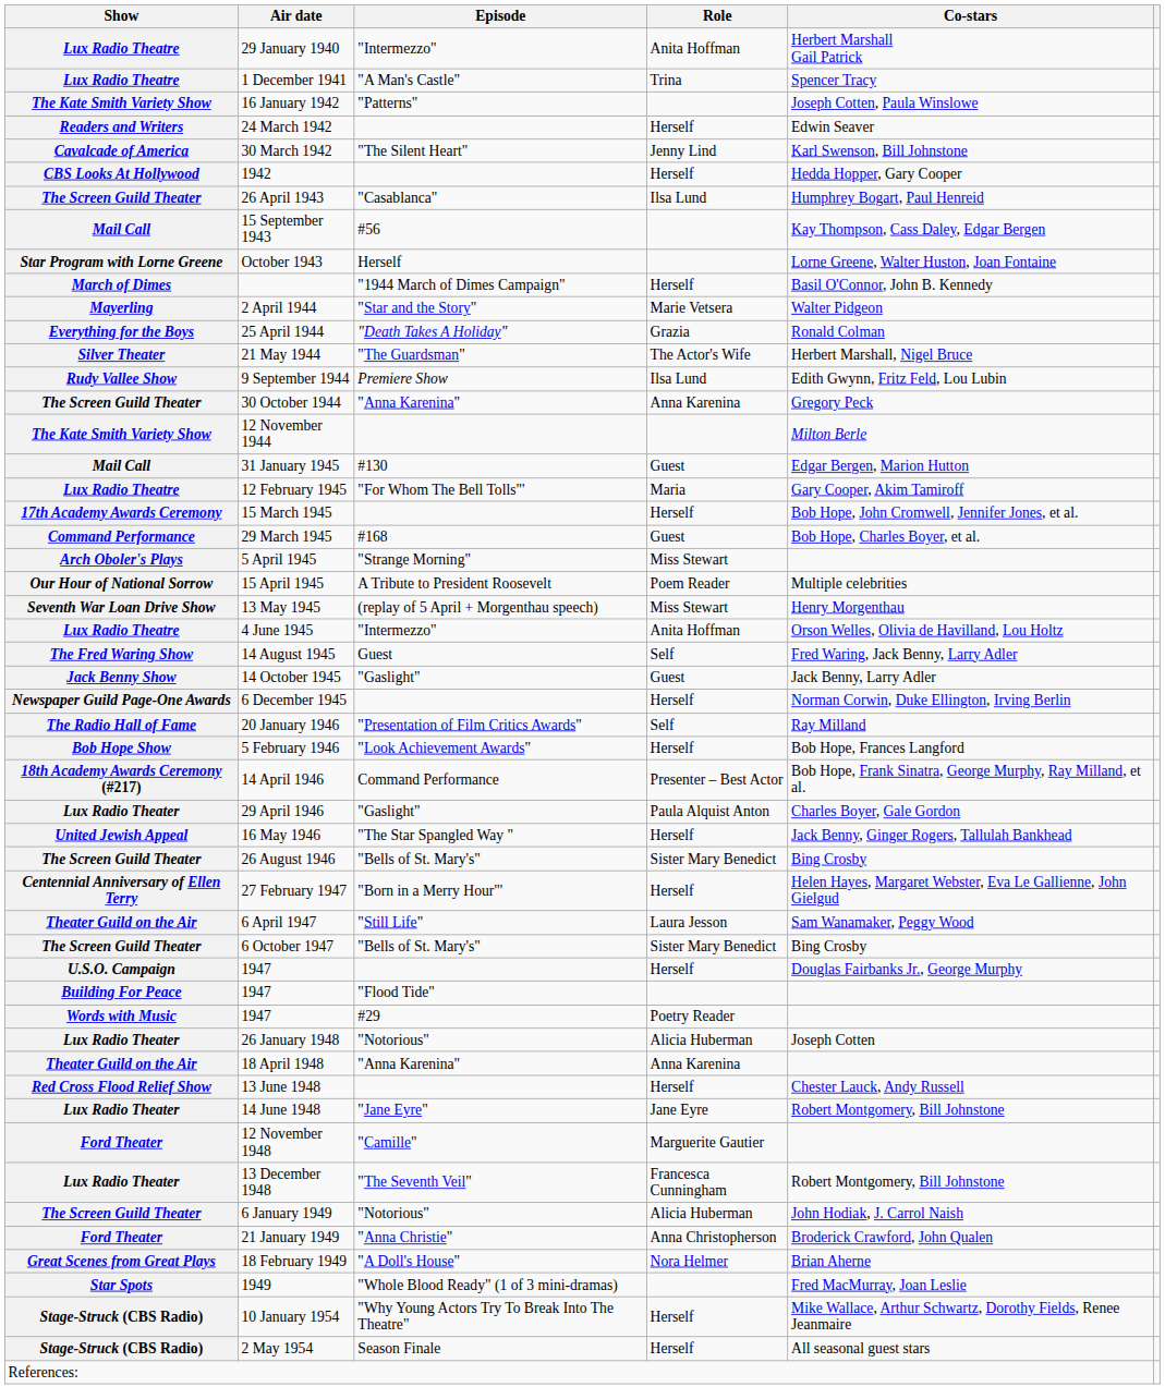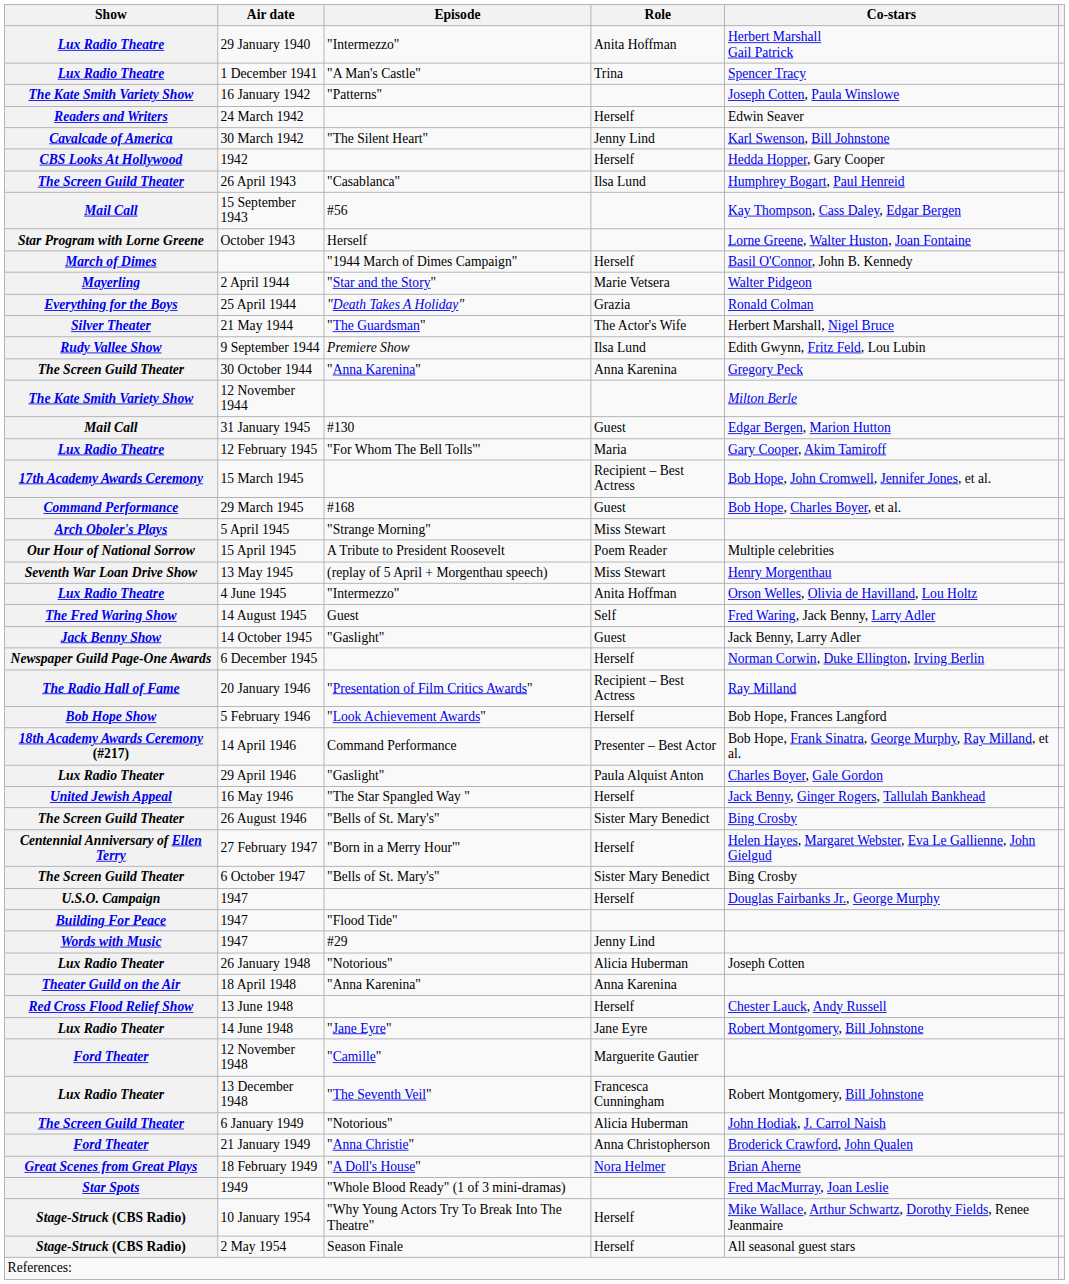 <table class="wikitable sortable plainrowheaders">
 <tr>
 <th scope="col">Show</th>
 <th scope="col">Air date</th>
 <th scope="col">Episode</th>
 <th scope="col" class="unsortable">Role</th>
 <th scope="col" class="unsortable">Co-stars</th>
 <th scope="col" class="unsortable"></th>
 </tr>
 <tr>
 <th scope="row"><em><a href='#'>Lux Radio Theatre</a></em></th>
 <td>29 January 1940</td>
 <td>"Intermezzo"</td>
 <td>Anita Hoffman</td>
 <td><a href='#'>Herbert Marshall</a><br><a href='#'>Gail Patrick</a></td>
 <td align="center"></td>
 </tr>
 <tr>
 <th scope="row"><em><a href='#'>Lux Radio Theatre</a></em></th>
 <td>1 December 1941</td>
 <td>"A Man's Castle"</td>
 <td>Trina</td>
 <td><a href='#'>Spencer Tracy</a></td>
 <td align="center"> </td>
 </tr>
 <tr>
 <th scope="row"><em><a href='#'>The Kate Smith Variety Show</a></em></th>
 <td>16 January 1942</td>
 <td>"Patterns"</td>
 <td></td>
 <td><a href='#'>Joseph Cotten</a>, <a href='#'>Paula Winslowe</a></td>
 <td align="center"></td>
 </tr>
 <tr>
 <th scope="row"><em><a href='#'>Readers and Writers</a></em></th>
 <td>24 March 1942</td>
 <td></td>
 <td>Herself</td>
 <td>Edwin Seaver</td>
 <td align="center"></td>
 </tr>
 <tr>
 <th scope="row"><em><a href='#'>Cavalcade of America</a></em></th>
 <td>30 March 1942</td>
 <td>"The Silent Heart"</td>
 <td>Jenny Lind</td>
 <td><a href='#'>Karl Swenson</a>, <a href='#'>Bill Johnstone</a></td>
 <td align="center"></td>
 </tr>
 <tr>
 <th scope="row"><em><a href='#'>CBS Looks At Hollywood</a></em></th>
 <td>1942</td>
 <td></td>
 <td>Herself</td>
 <td><a href='#'>Hedda Hopper</a>, Gary Cooper</td>
 <td align="center"></td>
 </tr>
 <tr>
 <th scope="row"><em><a href='#'>The Screen Guild Theater</a></em></th>
 <td>26 April 1943</td>
 <td>"Casablanca"</td>
 <td>Ilsa Lund</td>
 <td><a href='#'>Humphrey Bogart</a>, <a href='#'>Paul Henreid</a></td>
 <td align="center"><br></td>
 </tr>
 <tr>
 <th scope="row"><em><a href='#'>Mail Call</a></em></th>
 <td>15 September 1943</td>
 <td>#56</td>
 <td></td>
 <td Guest><a href='#'>Kay Thompson</a>, <a href='#'>Cass Daley</a>, <a href='#'>Edgar Bergen</a></td>
 <td align="center"></td>
 </tr>
 <tr>
 <th scope="row"><em>Star Program with Lorne Greene</em></th>
 <td>October 1943</td>
 <td>Herself</td>
 <td></td>
 <td><a href='#'>Lorne Greene</a>, <a href='#'>Walter Huston</a>, <a href='#'>Joan Fontaine</a></td>
 <td align="center"></td>
 </tr>
 <tr>
 <th scope="row"><em><a href='#'>March of Dimes</a></em></th>
 <td 15 January 1944></td>
 <td>"1944 March of Dimes Campaign"</td>
 <td>Herself</td>
 <td><a href='#'>Basil O'Connor</a>, John B. Kennedy</td>
 <td align="center"></td>
 </tr>
 <tr>
 <th scope="row"><em><a href='#'>Mayerling</a></em></th>
 <td>2 April 1944</td>
 <td>"<a href='#'>Star and the Story</a>"</td>
 <td>Marie Vetsera</td>
 <td><a href='#'>Walter Pidgeon</a></td>
 <td align="center"></td>
 </tr>
 <tr>
 <th scope="row"><a href='#'><em>Everything for the Boys</em></a></th>
 <td>25 April 1944</td>
 <td><em>"<a href='#'>Death Takes A Holiday</a>"</em></td>
 <td>Grazia</td>
 <td><a href='#'>Ronald Colman</a></td>
 <td align="center"> </td>
 </tr>
 <tr>
 <th scope="row"><em><a href='#'>Silver Theater</a></em></th>
 <td>21 May 1944</td>
 <td>"<a href='#'>The Guardsman</a>"</td>
 <td>The Actor's Wife</td>
 <td>Herbert Marshall, <a href='#'>Nigel Bruce</a></td>
 <td align="center"></td>
 </tr>
 <tr>
 <th scope="row"><em><a href='#'>Rudy Vallee Show</a></em></th>
 <td>9 September 1944</td>
 <td><em>Premiere Show</em></td>
 <td>Ilsa Lund</td>
 <td>Edith Gwynn, <a href='#'>Fritz Feld</a>, Lou Lubin</td>
 <td align="center"></td>
 </tr>
 <tr>
 <th scope="row"><em>The Screen Guild Theater</em></th>
 <td>30 October 1944</td>
 <td>"<a href='#'>Anna Karenina</a>"</td>
 <td>Anna Karenina</td>
 <td><a href='#'>Gregory Peck</a></td>
 <td align="center"></td>
 </tr>
 <tr>
 <th scope="row"><em><a href='#'>The Kate Smith Variety Show</a></em></th>
 <td>12 November 1944</td>
 <td></td>
 <td></td>
 <td><em><a href='#'>Milton Berle</a></em></td>
 <td align="center"></td>
 </tr>
 <tr>
 <th scope="row"><em>Mail Call</em></th>
 <td>31 January 1945</td>
 <td>#130</td>
 <td>Guest</td>
 <td><a href='#'>Edgar Bergen</a>, <a href='#'>Marion Hutton</a></td>
 <td align="center"></td>
 </tr>
 <tr>
 <th scope="row"><em><a href='#'>Lux Radio Theatre</a></em></th>
 <td>12 February 1945</td>
 <td>"For Whom The Bell Tolls"'</td>
 <td>Maria</td>
 <td><a href='#'>Gary Cooper</a>, <a href='#'>Akim Tamiroff</a></td>
 <td align="center"> </td>
 </tr>
 <tr>
 <th scope="row"><em><a href='#'>17th Academy Awards Ceremony</a></em></th>
 <td>15 March 1945</td>
 <td></td>
-<td>Herself</td>
+<td>Recipient – Best Actress</td>
 <td><a href='#'>Bob Hope</a>, <a href='#'>John Cromwell</a>, <a href='#'>Jennifer Jones</a>, et al.</td>
 <td align="center"></td>
 </tr>
 <tr>
 <th scope="row"><em><a href='#'>Command Performance</a></em></th>
 <td>29 March 1945</td>
 <td>#168</td>
 <td>Guest</td>
 <td><a href='#'>Bob Hope</a>, <a href='#'>Charles Boyer</a>, et al.</td>
 <td align="center"></td>
 </tr>
 <tr>
 <th scope="row"><em><a href='#'>Arch Oboler's Plays</a></em></th>
 <td>5 April 1945</td>
 <td>"Strange Morning"</td>
 <td>Miss Stewart</td>
 <td></td>
 <td align="center"></td>
 </tr>
 <tr>
 <th scope="row"><em>Our Hour of National Sorrow</em></th>
 <td>15 April 1945</td>
 <td>A Tribute to President Roosevelt</td>
 <td>Poem Reader</td>
 <td>Multiple celebrities</td>
 <td align="center"> </td>
 </tr>
 <tr>
 <th scope="row"><em>Seventh War Loan Drive Show</em></th>
 <td>13 May 1945</td>
 <td "Strange Morning">(replay of 5 April + Morgenthau speech)</td>
 <td>Miss Stewart</td>
 <td><a href='#'>Henry Morgenthau</a></td>
 <td align="center"> </td>
 </tr>
 <tr>
 <th scope="row"><em><a href='#'>Lux Radio Theatre</a></em></th>
 <td>4 June 1945</td>
 <td>"Intermezzo"</td>
 <td>Anita Hoffman</td>
 <td><a href='#'>Orson Welles</a>, <a href='#'>Olivia de Havilland</a>, <a href='#'>Lou Holtz</a></td>
 <td align="center"> </td>
 </tr>
 <tr>
 <th scope="row"><em><a href='#'>The Fred Waring Show</a></em></th>
 <td>14 August 1945</td>
 <td>Guest</td>
 <td>Self</td>
 <td><a href='#'>Fred Waring</a>, Jack Benny, <a href='#'>Larry Adler</a></td>
 <td align="center"></td>
 </tr>
 <tr>
 <th scope="row"><em><a href='#'>Jack Benny Show</a></em></th>
 <td>14 October 1945</td>
 <td>"Gaslight"</td>
 <td>Guest</td>
 <td>Jack Benny, Larry Adler</td>
 <td align="center"> </td>
 </tr>
 <tr>
 <th scope="row"><em>Newspaper Guild Page-One Awards</em></th>
 <td>6 December 1945</td>
 <td></td>
 <td>Herself</td>
 <td><a href='#'>Norman Corwin</a>, <a href='#'>Duke Ellington</a>, <a href='#'>Irving Berlin</a></td>
 <td align="center"></td>
 </tr>
 <tr>
 <th scope="row"><em><a href='#'>The Radio Hall of Fame</a></em></th>
 <td>20 January 1946</td>
 <td>"<a href='#'>Presentation of Film Critics Awards</a>"</td>
-<td>Self</td>
+<td>Recipient – Best Actress</td>
 <td><a href='#'>Ray Milland</a></td>
 <td align="center"> </td>
 </tr>
 <tr>
 <th scope="row"><em><a href='#'>Bob Hope Show</a></em></th>
 <td>5 February 1946</td>
 <td>"<a href='#'>Look Achievement Awards</a>"</td>
 <td>Herself</td>
 <td>Bob Hope, Frances Langford</td>
 <td align="center"></td>
 </tr>
 <tr>
 <th scope="row"><em><a href='#'>18th Academy Awards Ceremony</a></em> (#217)</th>
 <td>14 April 1946</td>
 <td>Command Performance</td>
 <td>Presenter – Best Actor</td>
 <td>Bob Hope, <a href='#'>Frank Sinatra</a>, <a href='#'>George Murphy</a>, <a href='#'>Ray Milland</a>, et al.</td>
 <td align="center"></td>
 </tr>
 <tr>
 <th scope="row"><em>Lux Radio Theater</em></th>
 <td>29 April 1946</td>
 <td>"Gaslight"</td>
 <td>Paula Alquist Anton</td>
 <td><a href='#'>Charles Boyer</a>, <a href='#'>Gale Gordon</a></td>
 <td align="center"></td>
 </tr>
 <tr>
 <th scope="row"><em><a href='#'>United Jewish Appeal</a></em></th>
 <td>16 May 1946</td>
 <td>"The Star Spangled Way "</td>
 <td>Herself</td>
 <td><a href='#'>Jack Benny</a>, <a href='#'>Ginger Rogers</a>, <a href='#'>Tallulah Bankhead</a></td>
 <td align="center"></td>
 </tr>
 <tr>
 <th scope="row"><em>The Screen Guild Theater</em></th>
 <td>26 August 1946</td>
 <td>"Bells of St. Mary's"</td>
 <td>Sister Mary Benedict</td>
 <td><a href='#'>Bing Crosby</a></td>
 <td align="center"></td>
 </tr>
 <tr>
 <th scope="row"><em>Centennial Anniversary of <a href='#'>Ellen Terry</a></em></th>
 <td>27 February 1947</td>
 <td>"Born in a Merry Hour"'</td>
 <td>Herself</td>
 <td><a href='#'>Helen Hayes</a>, <a href='#'>Margaret Webster</a>, <a href='#'>Eva Le Gallienne</a>, <a href='#'>John Gielgud</a></td>
 <td align="center"></td>
 </tr>
 <tr>
-<th scope="row"><em><a href='#'>Theater Guild on the Air</a></em></th>
-<td>6 April 1947</td>
-<td>"<a href='#'>Still Life</a>"</td>
-<td>Laura Jesson</td>
-<td><a href='#'>Sam Wanamaker</a>, <a href='#'>Peggy Wood</a></td>
-<td align="center"> </td>
-</tr>
-<tr>
 <th scope="row"><em>The Screen Guild Theater</em></th>
 <td>6 October 1947</td>
 <td>"Bells of St. Mary's"</td>
 <td>Sister Mary Benedict</td>
 <td>Bing Crosby</td>
 <td align="center"></td>
 </tr>
 <tr>
 <th scope="row"><em>U.S.O. Campaign</em></th>
 <td>1947</td>
 <td></td>
 <td>Herself</td>
 <td><a href='#'>Douglas Fairbanks Jr.</a>, <a href='#'>George Murphy</a></td>
 <td align="center"></td>
 </tr>
 <tr>
 <th scope="row"><em><a href='#'>Building For Peace</a></em></th>
 <td>1947</td>
 <td>"Flood Tide"</td>
 <td></td>
 <td></td>
 <td align="center"></td>
 </tr>
 <tr>
 <th scope="row"><em><a href='#'>Words with Music</a></em></th>
 <td>1947</td>
 <td>#29</td>
-<td>Poetry Reader</td>
+<td>Jenny Lind</td>
 <td></td>
 <td align="center"></td>
 </tr>
 <tr>
 <th scope="row"><em>Lux Radio Theater</em></th>
 <td>26 January 1948</td>
 <td>"Notorious"</td>
 <td>Alicia Huberman</td>
 <td>Joseph Cotten</td>
 <td align="center"> </td>
 </tr>
 <tr>
 <th scope="row"><em><a href='#'>Theater Guild on the Air</a></em></th>
 <td>18 April 1948</td>
 <td>"Anna Karenina"</td>
 <td>Anna Karenina</td>
 <td></td>
 <td align="center"></td>
 </tr>
 <tr>
 <th scope="row"><em><a href='#'>Red Cross Flood Relief Show</a></em></th>
 <td>13 June 1948</td>
 <td></td>
 <td>Herself</td>
 <td><a href='#'>Chester Lauck</a>, <a href='#'>Andy Russell</a></td>
 <td align="center"></td>
 </tr>
 <tr>
 <th scope="row"><em>Lux Radio Theater</em></th>
 <td>14 June 1948</td>
 <td>"<a href='#'>Jane Eyre</a>"</td>
 <td>Jane Eyre</td>
 <td><a href='#'>Robert Montgomery</a>, <a href='#'>Bill Johnstone</a></td>
 <td align="center"> </td>
 </tr>
 <tr>
 <th scope="row"><em><a href='#'>Ford Theater</a></em></th>
 <td>12 November 1948</td>
 <td>"<a href='#'>Camille</a>"</td>
 <td>Marguerite Gautier</td>
 <td></td>
 <td align="center"></td>
 </tr>
 <tr>
 <th scope="row"><em>Lux Radio Theater</em></th>
 <td>13 December 1948</td>
 <td>"<a href='#'>The Seventh Veil</a>"</td>
 <td>Francesca Cunningham</td>
 <td>Robert Montgomery, <a href='#'>Bill Johnstone</a></td>
 <td align="center"> </td>
 </tr>
 <tr>
 <th scope="row"><em><a href='#'>The Screen Guild Theater</a></em></th>
 <td>6 January 1949</td>
 <td>"Notorious"</td>
 <td>Alicia Huberman</td>
 <td><a href='#'>John Hodiak</a>, <a href='#'>J. Carrol Naish</a></td>
 <td align="center"></td>
 </tr>
 <tr>
 <th scope="row"><em><a href='#'>Ford Theater</a></em></th>
 <td>21 January 1949</td>
 <td>"<a href='#'>Anna Christie</a>"</td>
 <td>Anna Christopherson</td>
 <td><a href='#'>Broderick Crawford</a>, <a href='#'>John Qualen</a></td>
 <td align="center"> </td>
 </tr>
 <tr>
 <th scope="row"><em><a href='#'>Great Scenes from Great Plays</a></em></th>
 <td>18 February 1949</td>
 <td>"<a href='#'>A Doll's House</a>"</td>
 <td><a href='#'>Nora Helmer</a></td>
 <td><a href='#'>Brian Aherne</a></td>
 <td align="center"></td>
 </tr>
 <tr>
 <th scope="row"><em><a href='#'>Star Spots</a></em></th>
 <td>1949</td>
 <td>"Whole Blood Ready" (1 of 3 mini-dramas)</td>
 <td></td>
 <td><a href='#'>Fred MacMurray</a>, <a href='#'>Joan Leslie</a></td>
 <td align="center"></td>
 </tr>
 <tr>
 <th scope="row"><em>Stage-Struck</em> (CBS Radio)</th>
 <td>10 January 1954</td>
 <td>"Why Young Actors Try To Break Into The Theatre"</td>
 <td>Herself</td>
 <td><a href='#'>Mike Wallace</a>, <a href='#'>Arthur Schwartz</a>, <a href='#'>Dorothy Fields</a>, Renee Jeanmaire</td>
 <td align="center"></td>
 </tr>
 <tr>
 <th scope="row"><em>Stage-Struck</em> (CBS Radio)</th>
 <td>2 May 1954</td>
 <td>Season Finale</td>
 <td>Herself</td>
 <td>All seasonal guest stars</td>
 <td align="center"></td>
 </tr>
 <tr>
 <td colspan="5" style="text-align: left">References:</td>
 </tr>
 </table>
